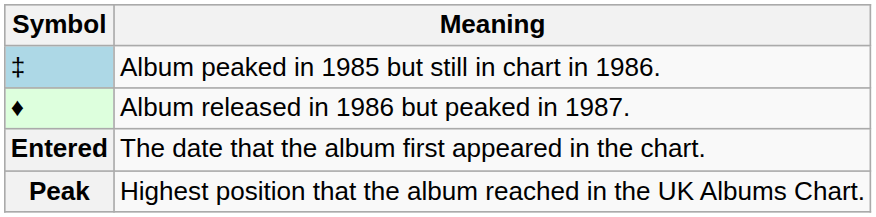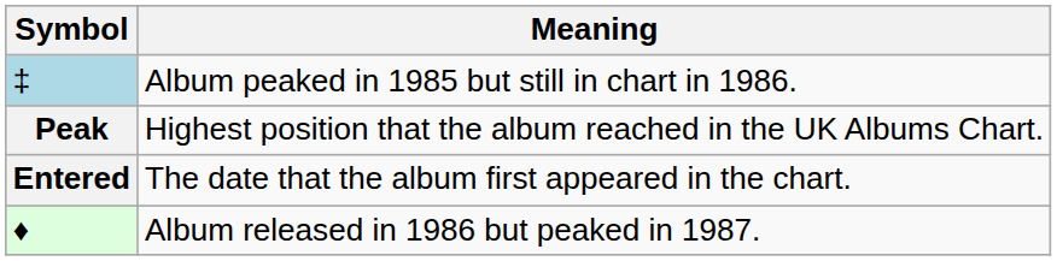 <table Class="wikitable">
 <tr>
 <th>Symbol</th>
 <th>Meaning</th>
 </tr>
 <tr>
 <td bgcolor=lightblue>‡</td>
 <td>Album peaked in 1985 but still in chart in 1986.</td>
 </tr>
 <tr>
-<td bgcolor=#DDFFDD>♦</td>
-<td>Album released in 1986 but peaked in 1987.</td>
+<th>Peak</th>
+<td>Highest position that the album reached in the UK Albums Chart.</td>
 </tr>
 <tr>
 <th>Entered</th>
 <td>The date that the album first appeared in the chart.</td>
 </tr>
 <tr>
-<th>Peak</th>
-<td>Highest position that the album reached in the UK Albums Chart.</td>
+<td bgcolor=#DDFFDD>♦</td>
+<td>Album released in 1986 but peaked in 1987.</td>
 </tr>
 </table>
